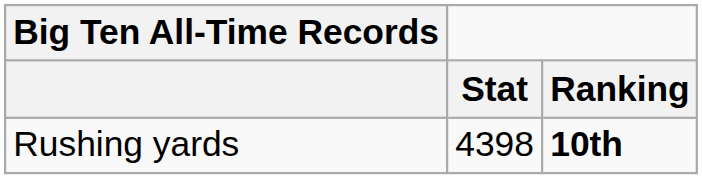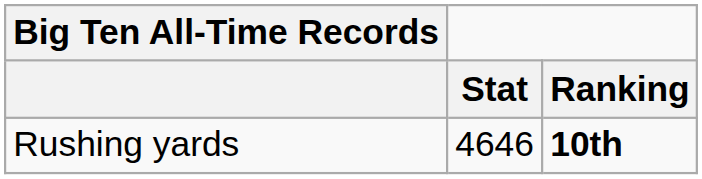 <table class="wikitable collapsible collapsed">
 <tr>
 <th>Big Ten All-Time Records</th>
 </tr>
 <tr>
 <th></th>
 <th>Stat</th>
 <th>Ranking</th>
 </tr>
 <tr>
 <td>Rushing yards</td>
-<td>4398</td>
+<td>4646</td>
 <td><strong>10th</strong></td>
 </tr>
 </table>
